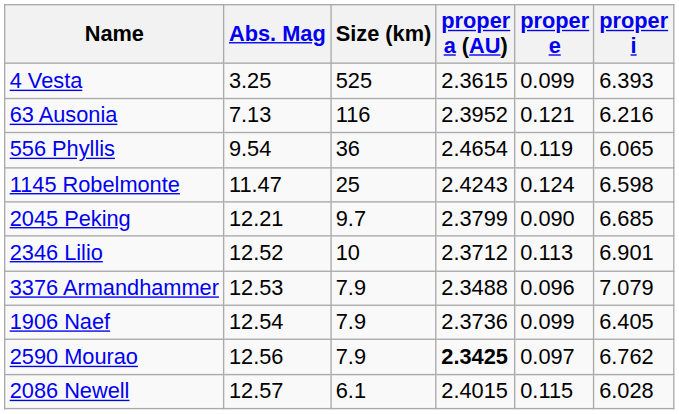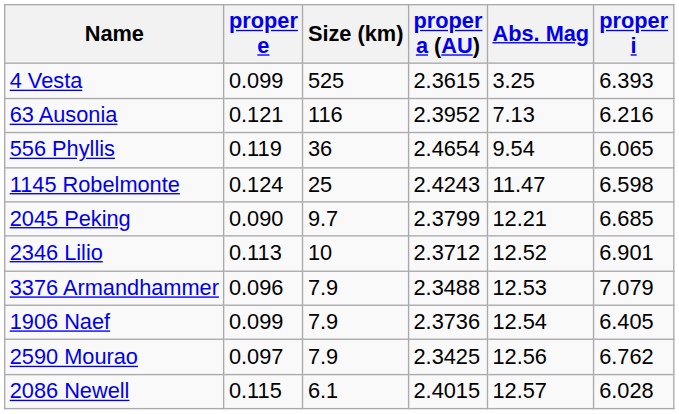 <table class="wikitable sortable">
 <tr>
 <th>Name</th>
-<th><a href='#'>Abs. Mag</a></th>
+<th><a href='#'>proper<br>e</a></th>
 <th>Size (km)</th>
 <th><a href='#'>proper<br>a</a> (<a href='#'>AU</a>)</th>
-<th><a href='#'>proper<br>e</a></th>
+<th><a href='#'>Abs. Mag</a></th>
 <th><a href='#'>proper<br>i</a></th>
 </tr>
 <tr>
 <td><a href='#'>4 Vesta</a></td>
-<td>3.25</td>
+<td>0.099</td>
 <td>525</td>
 <td>2.3615</td>
-<td>0.099</td>
+<td>3.25</td>
 <td>6.393</td>
 </tr>
 <tr>
 <td><a href='#'>63 Ausonia</a></td>
-<td>7.13</td>
+<td>0.121</td>
 <td>116</td>
 <td>2.3952</td>
-<td>0.121</td>
+<td>7.13</td>
 <td>6.216</td>
 </tr>
 <tr>
 <td><a href='#'>556 Phyllis</a></td>
-<td>9.54</td>
+<td>0.119</td>
 <td>36</td>
 <td>2.4654</td>
-<td>0.119</td>
+<td>9.54</td>
 <td>6.065</td>
 </tr>
 <tr>
 <td><a href='#'>1145 Robelmonte</a></td>
-<td>11.47</td>
+<td>0.124</td>
 <td>25</td>
 <td>2.4243</td>
-<td>0.124</td>
+<td>11.47</td>
 <td>6.598</td>
 </tr>
 <tr>
 <td><a href='#'>2045 Peking</a></td>
-<td>12.21</td>
+<td>0.090</td>
 <td>9.7</td>
 <td>2.3799</td>
-<td>0.090</td>
+<td>12.21</td>
 <td>6.685</td>
 </tr>
 <tr>
 <td><a href='#'>2346 Lilio</a></td>
-<td>12.52</td>
+<td>0.113</td>
 <td>10</td>
 <td>2.3712</td>
-<td>0.113</td>
+<td>12.52</td>
 <td>6.901</td>
 </tr>
 <tr>
 <td><a href='#'>3376 Armandhammer</a></td>
-<td>12.53</td>
+<td>0.096</td>
 <td>7.9</td>
 <td>2.3488</td>
-<td>0.096</td>
+<td>12.53</td>
 <td>7.079</td>
 </tr>
 <tr>
 <td><a href='#'>1906 Naef</a></td>
-<td>12.54</td>
+<td>0.099</td>
 <td>7.9</td>
 <td>2.3736</td>
-<td>0.099</td>
+<td>12.54</td>
 <td>6.405</td>
 </tr>
 <tr>
 <td><a href='#'>2590 Mourao</a></td>
+<td>0.097</td>
+<td>7.9</td>
+<td>2.3425</td>
 <td>12.56</td>
-<td>7.9</td>
-<td><strong>2.3425</strong></td>
-<td>0.097</td>
 <td>6.762</td>
 </tr>
 <tr>
 <td><a href='#'>2086 Newell</a></td>
-<td>12.57</td>
+<td>0.115</td>
 <td>6.1</td>
 <td>2.4015</td>
-<td>0.115</td>
+<td>12.57</td>
 <td>6.028</td>
 </tr>
 </table>
